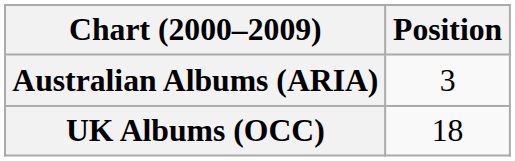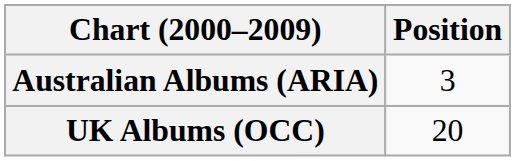 <table class="wikitable plainrowheaders" style="text-align:center">
 <tr>
 <th scope="col">Chart (2000–2009)</th>
 <th scope="col">Position</th>
 </tr>
 <tr>
 <th scope="row">Australian Albums (ARIA)</th>
 <td align="center">3</td>
 </tr>
 <tr>
 <th scope="row">UK Albums (OCC)</th>
-<td align="center">18</td>
+<td align="center">20</td>
 </tr>
 </table>
